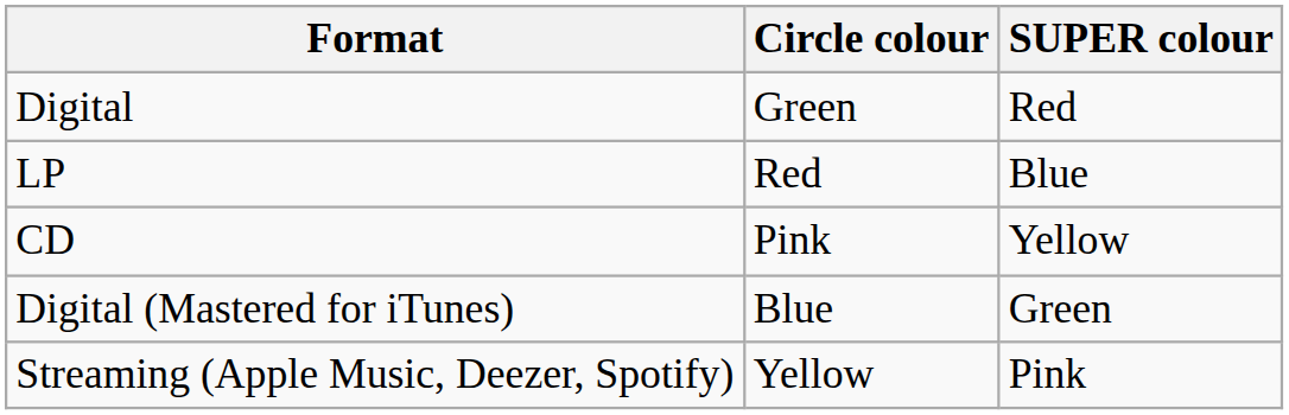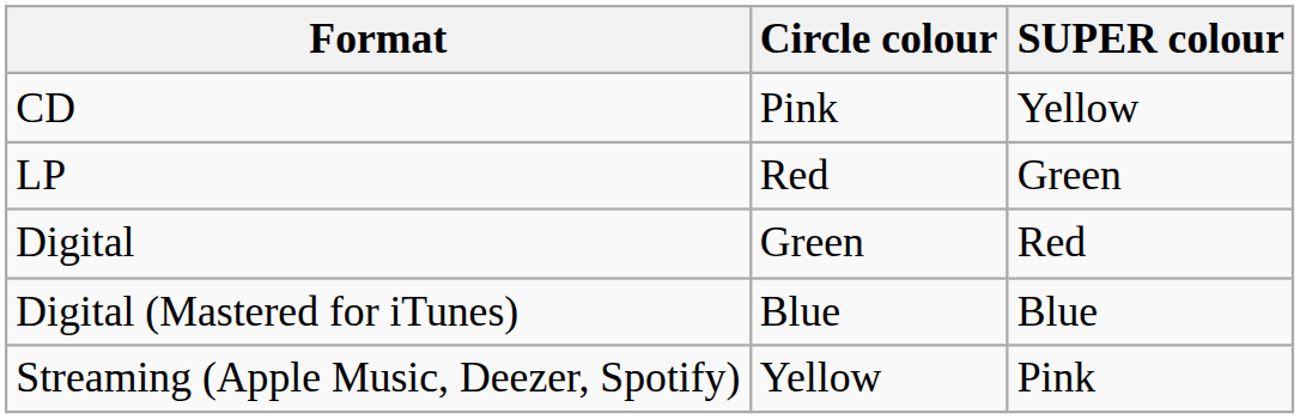 <table class="wikitable">
 <tr>
 <th>Format</th>
 <th>Circle colour</th>
 <th>SUPER colour</th>
 </tr>
 <tr>
+<td>CD</td>
+<td>Pink</td>
+<td>Yellow</td>
+</tr>
+<tr>
+<td>LP</td>
+<td>Red</td>
+<td>Green</td>
+</tr>
+<tr>
 <td>Digital</td>
 <td>Green</td>
 <td>Red</td>
 </tr>
 <tr>
-<td>LP</td>
-<td>Red</td>
-<td>Blue</td>
-</tr>
-<tr>
-<td>CD</td>
-<td>Pink</td>
-<td>Yellow</td>
-</tr>
-<tr>
 <td>Digital (Mastered for iTunes)</td>
 <td>Blue</td>
-<td>Green</td>
+<td>Blue</td>
 </tr>
 <tr>
 <td>Streaming (Apple Music, Deezer, Spotify)</td>
 <td>Yellow</td>
 <td>Pink</td>
 </tr>
 </table>
